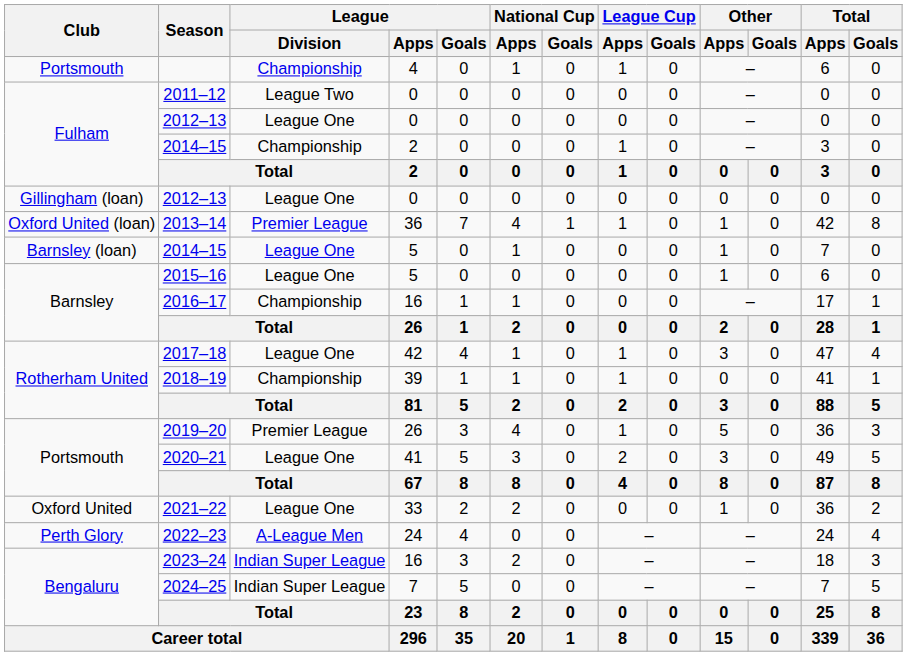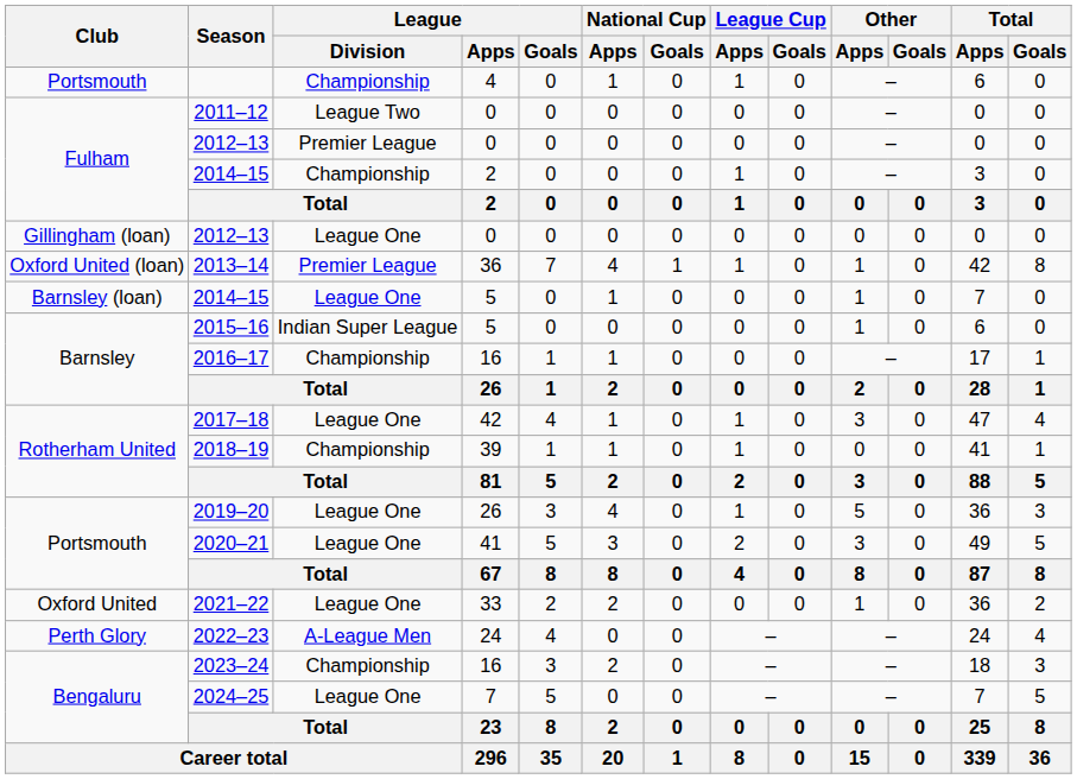 <table class="wikitable" style="text-align:center">
 <tr>
 <th rowspan="2">Club</th>
 <th rowspan="2">Season</th>
 <th colspan="3">League</th>
 <th colspan="2">National Cup</th>
 <th colspan="2"><a href='#'>League Cup</a></th>
 <th colspan="2">Other</th>
 <th colspan="2">Total</th>
 </tr>
 <tr>
 <th>Division</th>
 <th>Apps</th>
 <th>Goals</th>
 <th>Apps</th>
 <th>Goals</th>
 <th>Apps</th>
 <th>Goals</th>
 <th>Apps</th>
 <th>Goals</th>
 <th>Apps</th>
 <th>Goals</th>
 </tr>
 <tr>
 <td><a href='#'>Portsmouth</a></td>
 <td></td>
 <td><a href='#'>Championship</a></td>
 <td>4</td>
 <td>0</td>
 <td>1</td>
 <td>0</td>
 <td>1</td>
 <td>0</td>
 <td colspan="2">–</td>
 <td>6</td>
 <td>0</td>
 </tr>
 <tr>
 <td rowspan="4"><a href='#'>Fulham</a></td>
 <td><a href='#'>2011–12</a></td>
 <td>League Two</td>
 <td>0</td>
 <td>0</td>
 <td>0</td>
 <td>0</td>
 <td>0</td>
 <td>0</td>
 <td colspan="2">–</td>
 <td>0</td>
 <td>0</td>
 </tr>
 <tr>
 <td><a href='#'>2012–13</a></td>
-<td>League One</td>
+<td>Premier League</td>
 <td>0</td>
 <td>0</td>
 <td>0</td>
 <td>0</td>
 <td>0</td>
 <td>0</td>
 <td colspan="2">–</td>
 <td>0</td>
 <td>0</td>
 </tr>
 <tr>
 <td><a href='#'>2014–15</a></td>
 <td>Championship</td>
 <td>2</td>
 <td>0</td>
 <td>0</td>
 <td>0</td>
 <td>1</td>
 <td>0</td>
 <td colspan="2">–</td>
 <td>3</td>
 <td>0</td>
 </tr>
 <tr>
 <th colspan="2">Total</th>
 <th>2</th>
 <th>0</th>
 <th>0</th>
 <th>0</th>
 <th>1</th>
 <th>0</th>
 <th>0</th>
 <th>0</th>
 <th>3</th>
 <th>0</th>
 </tr>
 <tr>
 <td><a href='#'>Gillingham</a> (loan)</td>
 <td><a href='#'>2012–13</a></td>
 <td>League One</td>
 <td>0</td>
 <td>0</td>
 <td>0</td>
 <td>0</td>
 <td>0</td>
 <td>0</td>
 <td>0</td>
 <td>0</td>
 <td>0</td>
 <td>0</td>
 </tr>
 <tr>
 <td><a href='#'>Oxford United</a> (loan)</td>
 <td><a href='#'>2013–14</a></td>
 <td rowspan="1"><a href='#'>Premier League</a></td>
 <td>36</td>
 <td>7</td>
 <td>4</td>
 <td>1</td>
 <td>1</td>
 <td>0</td>
 <td>1</td>
 <td>0</td>
 <td>42</td>
 <td>8</td>
 </tr>
 <tr>
 <td><a href='#'>Barnsley</a> (loan)</td>
 <td><a href='#'>2014–15</a></td>
 <td><a href='#'>League One</a></td>
 <td>5</td>
 <td>0</td>
 <td>1</td>
 <td>0</td>
 <td>0</td>
 <td>0</td>
 <td>1</td>
 <td>0</td>
 <td>7</td>
 <td>0</td>
 </tr>
 <tr>
 <td rowspan=3>Barnsley</td>
 <td><a href='#'>2015–16</a></td>
-<td>League One</td>
+<td>Indian Super League</td>
 <td>5</td>
 <td>0</td>
 <td>0</td>
 <td>0</td>
 <td>0</td>
 <td>0</td>
 <td>1</td>
 <td>0</td>
 <td>6</td>
 <td>0</td>
 </tr>
 <tr>
 <td><a href='#'>2016–17</a></td>
 <td>Championship</td>
 <td>16</td>
 <td>1</td>
 <td>1</td>
 <td>0</td>
 <td>0</td>
 <td>0</td>
 <td colspan="2">–</td>
 <td>17</td>
 <td>1</td>
 </tr>
 <tr>
 <th colspan=2>Total</th>
 <th>26</th>
 <th>1</th>
 <th>2</th>
 <th>0</th>
 <th>0</th>
 <th>0</th>
 <th>2</th>
 <th>0</th>
 <th>28</th>
 <th>1</th>
 </tr>
 <tr>
 <td rowspan=3><a href='#'>Rotherham United</a></td>
 <td><a href='#'>2017–18</a></td>
 <td>League One</td>
 <td>42</td>
 <td>4</td>
 <td>1</td>
 <td>0</td>
 <td>1</td>
 <td>0</td>
 <td>3</td>
 <td>0</td>
 <td>47</td>
 <td>4</td>
 </tr>
 <tr>
 <td><a href='#'>2018–19</a></td>
 <td>Championship</td>
 <td>39</td>
 <td>1</td>
 <td>1</td>
 <td>0</td>
 <td>1</td>
 <td>0</td>
 <td>0</td>
 <td>0</td>
 <td>41</td>
 <td>1</td>
 </tr>
 <tr>
 <th colspan=2>Total</th>
 <th>81</th>
 <th>5</th>
 <th>2</th>
 <th>0</th>
 <th>2</th>
 <th>0</th>
 <th>3</th>
 <th>0</th>
 <th>88</th>
 <th>5</th>
 </tr>
 <tr>
 <td rowspan=3>Portsmouth</td>
 <td><a href='#'>2019–20</a></td>
-<td>Premier League</td>
+<td>League One</td>
 <td>26</td>
 <td>3</td>
 <td>4</td>
 <td>0</td>
 <td>1</td>
 <td>0</td>
 <td>5</td>
 <td>0</td>
 <td>36</td>
 <td>3</td>
 </tr>
 <tr>
 <td><a href='#'>2020–21</a></td>
 <td>League One</td>
 <td>41</td>
 <td>5</td>
 <td>3</td>
 <td>0</td>
 <td>2</td>
 <td>0</td>
 <td>3</td>
 <td>0</td>
 <td>49</td>
 <td>5</td>
 </tr>
 <tr>
 <th colspan=2>Total</th>
 <th>67</th>
 <th>8</th>
 <th>8</th>
 <th>0</th>
 <th>4</th>
 <th>0</th>
 <th>8</th>
 <th>0</th>
 <th>87</th>
 <th>8</th>
 </tr>
 <tr>
 <td>Oxford United</td>
 <td><a href='#'>2021–22</a></td>
 <td>League One</td>
 <td>33</td>
 <td>2</td>
 <td>2</td>
 <td>0</td>
 <td>0</td>
 <td>0</td>
 <td>1</td>
 <td>0</td>
 <td>36</td>
 <td>2</td>
 </tr>
 <tr>
 <td><a href='#'>Perth Glory</a></td>
 <td><a href='#'>2022–23</a></td>
 <td><a href='#'>A-League Men</a></td>
 <td>24</td>
 <td>4</td>
 <td>0</td>
 <td>0</td>
 <td colspan=2>–</td>
 <td colspan=2>–</td>
 <td>24</td>
 <td>4</td>
 </tr>
 <tr>
 <td rowspan="3"><a href='#'>Bengaluru</a></td>
 <td><a href='#'>2023–24</a></td>
-<td><a href='#'>Indian Super League</a></td>
+<td>Championship</td>
 <td>16</td>
 <td>3</td>
 <td>2</td>
 <td>0</td>
 <td colspan=2>–</td>
 <td colspan=2>–</td>
 <td>18</td>
 <td>3</td>
 </tr>
 <tr>
 <td><a href='#'>2024–25</a></td>
-<td>Indian Super League</td>
+<td>League One</td>
 <td>7</td>
 <td>5</td>
 <td>0</td>
 <td>0</td>
 <td colspan=2>–</td>
 <td colspan=2>–</td>
 <td>7</td>
 <td>5</td>
 </tr>
 <tr>
 <th colspan="2">Total</th>
 <th>23</th>
 <th>8</th>
 <th>2</th>
 <th>0</th>
 <th>0</th>
 <th>0</th>
 <th>0</th>
 <th>0</th>
 <th>25</th>
 <th>8</th>
 </tr>
 <tr>
 <th colspan="3">Career total</th>
 <th>296</th>
 <th>35</th>
 <th>20</th>
 <th>1</th>
 <th>8</th>
 <th>0</th>
 <th>15</th>
 <th>0</th>
 <th>339</th>
 <th>36</th>
 </tr>
 </table>
